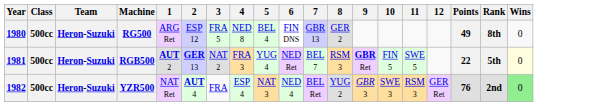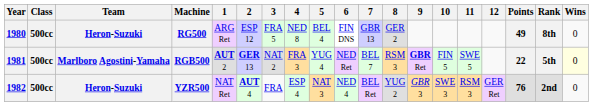 <table class="wikitable" style="text-align:center; font-size:95%">
 <tr>
 <th>Year</th>
 <th>Class</th>
 <th>Team</th>
 <th>Machine</th>
 <th>1</th>
 <th>2</th>
 <th>3</th>
 <th>4</th>
 <th>5</th>
 <th>6</th>
 <th>7</th>
 <th>8</th>
 <th>9</th>
 <th>10</th>
 <th>11</th>
 <th>12</th>
 <th>Points</th>
 <th>Rank</th>
 <th>Wins</th>
 </tr>
 <tr>
 <th><a href='#'>1980</a></th>
 <th>500cc</th>
 <th><a href='#'>Heron</a>-<a href='#'>Suzuki</a></th>
 <th><a href='#'>RG500</a></th>
 <td style="background:#EFCFFF;"><a href='#'>ARG</a><br><small>Ret</small></td>
 <td style="background:#CFCFFF;"><a href='#'>ESP</a><br><small>12</small></td>
 <td style="background:#DFFFDF;"><a href='#'>FRA</a><br><small>5</small></td>
 <td style="background:#DFFFDF;"><a href='#'>NED</a><br><small>8</small></td>
 <td style="background:#DFFFDF;"><a href='#'>BEL</a><br><small>4</small></td>
 <td style="background:#ffffff;"><a href='#'>FIN</a><br><small>DNS</small></td>
 <td style="background:#CFCFFF;"><a href='#'>GBR</a><br><small>13</small></td>
 <td style="background:#DFDFDF;"><a href='#'>GER</a><br><small>2</small></td>
 <td></td>
 <td></td>
 <td></td>
 <td></td>
 <th>49</th>
 <th>8th</th>
 <td>0</td>
 </tr>
 <tr>
 <th><a href='#'>1981</a></th>
 <th>500cc</th>
-<th><a href='#'>Heron</a>-<a href='#'>Suzuki</a></th>
+<th><a href='#'>Marlboro</a> <a href='#'>Agostini</a>-<a href='#'>Yamaha</a></th>
 <th><a href='#'>RGB500</a></th>
 <td style="background:#DFDFDF;"><strong><a href='#'>AUT</a></strong><br><small>2</small></td>
 <td style="background:#CFCFFF;"><strong><a href='#'>GER</a></strong><br><small>13</small></td>
 <td style="background:#DFDFDF;"><a href='#'>NAT</a><br><small>2</small></td>
 <td style="background:#FFDF9F;"><a href='#'>FRA</a><br><small>3</small></td>
 <td style="background:#DFFFDF;"><a href='#'>YUG</a><br><small>4</small></td>
 <td style="background:#EFCFFF;"><a href='#'>NED</a><br><small>Ret</small></td>
 <td style="background:#DFFFDF;"><a href='#'>BEL</a><br><small>7</small></td>
 <td style="background:#FFDF9F;"><a href='#'>RSM</a><br><small>3</small></td>
 <td style="background:#EFCFFF;"><strong><a href='#'>GBR</a></strong><br><small>Ret</small></td>
 <td style="background:#DFFFDF;"><a href='#'>FIN</a><br><small>5</small></td>
 <td style="background:#DFFFDF;"><a href='#'>SWE</a><br><small>5</small></td>
 <td></td>
 <th>22</th>
 <th>5th</th>
 <td style="background: lightyellow;">0</td>
 </tr>
 <tr>
 <th><a href='#'>1982</a></th>
 <th>500cc</th>
 <th><a href='#'>Heron</a>-<a href='#'>Suzuki</a></th>
 <th><a href='#'>YZR500</a></th>
 <td style="background:#EFCFFF;"><a href='#'>NAT</a><br><small>Ret</small></td>
 <td style="background:#DFFFDF;"><strong><a href='#'>AUT</a></strong><br><small>4</small></td>
 <td><a href='#'>FRA</a></td>
 <td style="background:#DFFFDF;"><a href='#'>ESP</a><br><small>4</small></td>
 <td style="background:#FFDF9F;"><a href='#'>NAT</a><br><small>3</small></td>
 <td style="background:#DFFFDF;"><a href='#'>NED</a><br><small>4</small></td>
 <td style="background:#EFCFFF;"><a href='#'>BEL</a><br><small>Ret</small></td>
 <td style="background:#DFDFDF;"><a href='#'>YUG</a><br><small>2</small></td>
 <td style="background:#FFDF9F;"><em><a href='#'>GBR</a></em><br><small>3</small></td>
 <td style="background:#FFDF9F;"><a href='#'>SWE</a><br><small>3</small></td>
 <td style="background:#FFDF9F;"><a href='#'>RSM</a><br><small>3</small></td>
 <td style="background:#EFCFFF;"><a href='#'>GER</a><br><small>Ret</small></td>
 <td style="background:#DFDFDF;"><strong>76</strong></td>
 <td style="background:#DFDFDF;"><strong>2nd</strong></td>
-<td style="background: lightgreen;">0</td>
+<td>0</td>
 </tr>
 </table>
